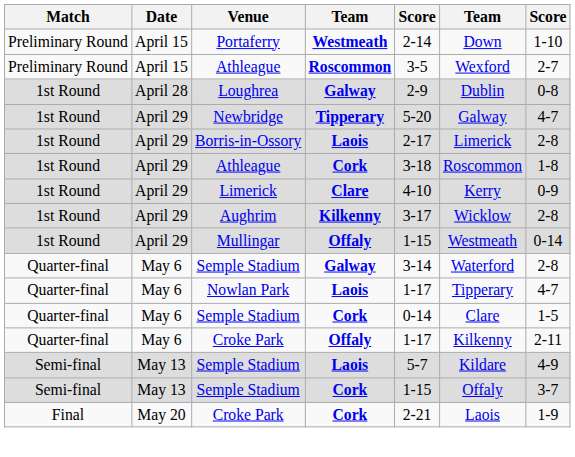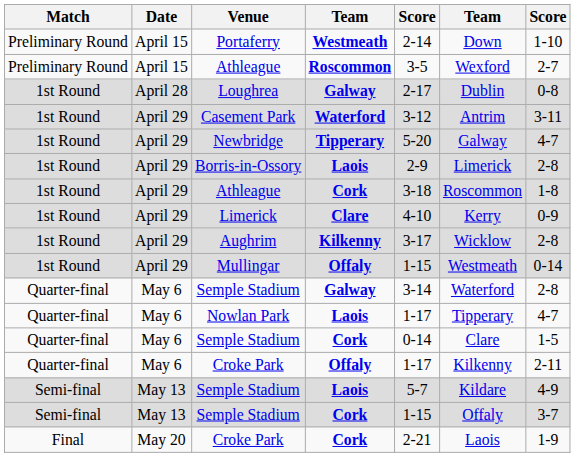 <table class="wikitable">
 <tr>
 <th>Match</th>
 <th>Date</th>
 <th>Venue</th>
 <th>Team</th>
 <th>Score</th>
 <th>Team</th>
 <th>Score</th>
 </tr>
 <tr align="center">
 <td>Preliminary Round</td>
 <td>April 15</td>
 <td><a href='#'>Portaferry</a></td>
 <td><strong><a href='#'>Westmeath</a></strong></td>
 <td>2-14</td>
 <td><a href='#'>Down</a></td>
 <td>1-10</td>
 </tr>
 <tr align="center">
 <td>Preliminary Round</td>
 <td>April 15</td>
 <td><a href='#'>Athleague</a></td>
 <td><strong><a href='#'>Roscommon</a></strong></td>
 <td>3-5</td>
 <td><a href='#'>Wexford</a></td>
 <td>2-7</td>
 </tr>
 <tr align="center" style="background:#dddddd;">
 <td>1st Round</td>
 <td>April 28</td>
 <td><a href='#'>Loughrea</a></td>
 <td><strong><a href='#'>Galway</a></strong></td>
-<td>2-9</td>
+<td>2-17</td>
 <td><a href='#'>Dublin</a></td>
 <td>0-8</td>
+</tr>
+<tr align="center" style="background:#dddddd;">
+<td>1st Round</td>
+<td>April 29</td>
+<td><a href='#'>Casement Park</a></td>
+<td><strong><a href='#'>Waterford</a></strong></td>
+<td>3-12</td>
+<td><a href='#'>Antrim</a></td>
+<td>3-11</td>
 </tr>
 <tr align="center" style="background:#dddddd;">
 <td>1st Round</td>
 <td>April 29</td>
 <td><a href='#'>Newbridge</a></td>
 <td><strong><a href='#'>Tipperary</a></strong></td>
 <td>5-20</td>
 <td><a href='#'>Galway</a></td>
 <td>4-7</td>
 </tr>
 <tr align="center" style="background:#dddddd;">
 <td>1st Round</td>
 <td>April 29</td>
 <td><a href='#'>Borris-in-Ossory</a></td>
 <td><strong><a href='#'>Laois</a></strong></td>
-<td>2-17</td>
+<td>2-9</td>
 <td><a href='#'>Limerick</a></td>
 <td>2-8</td>
 </tr>
 <tr align="center" style="background:#dddddd;">
 <td>1st Round</td>
 <td>April 29</td>
 <td><a href='#'>Athleague</a></td>
 <td><strong><a href='#'>Cork</a></strong></td>
 <td>3-18</td>
 <td><a href='#'>Roscommon</a></td>
 <td>1-8</td>
 </tr>
 <tr align="center" style="background:#dddddd;">
 <td>1st Round</td>
 <td>April 29</td>
 <td><a href='#'>Limerick</a></td>
 <td><strong><a href='#'>Clare</a></strong></td>
 <td>4-10</td>
 <td><a href='#'>Kerry</a></td>
 <td>0-9</td>
 </tr>
 <tr align="center" style="background:#dddddd;">
 <td>1st Round</td>
 <td>April 29</td>
 <td><a href='#'>Aughrim</a></td>
 <td><strong><a href='#'>Kilkenny</a></strong></td>
 <td>3-17</td>
 <td><a href='#'>Wicklow</a></td>
 <td>2-8</td>
 </tr>
 <tr align="center" style="background:#dddddd;">
 <td>1st Round</td>
 <td>April 29</td>
 <td><a href='#'>Mullingar</a></td>
 <td><strong><a href='#'>Offaly</a></strong></td>
 <td>1-15</td>
 <td><a href='#'>Westmeath</a></td>
 <td>0-14</td>
 </tr>
 <tr align="center">
 <td>Quarter-final</td>
 <td>May 6</td>
 <td><a href='#'>Semple Stadium</a></td>
 <td><strong><a href='#'>Galway</a></strong></td>
 <td>3-14</td>
 <td><a href='#'>Waterford</a></td>
 <td>2-8</td>
 </tr>
 <tr align="center">
 <td>Quarter-final</td>
 <td>May 6</td>
 <td><a href='#'>Nowlan Park</a></td>
 <td><strong><a href='#'>Laois</a></strong></td>
 <td>1-17</td>
 <td><a href='#'>Tipperary</a></td>
 <td>4-7</td>
 </tr>
 <tr align="center">
 <td>Quarter-final</td>
 <td>May 6</td>
 <td><a href='#'>Semple Stadium</a></td>
 <td><strong><a href='#'>Cork</a></strong></td>
 <td>0-14</td>
 <td><a href='#'>Clare</a></td>
 <td>1-5</td>
 </tr>
 <tr align="center">
 <td>Quarter-final</td>
 <td>May 6</td>
 <td><a href='#'>Croke Park</a></td>
 <td><strong><a href='#'>Offaly</a></strong></td>
 <td>1-17</td>
 <td><a href='#'>Kilkenny</a></td>
 <td>2-11</td>
 </tr>
 <tr align="center" style="background:#dddddd;">
 <td>Semi-final</td>
 <td>May 13</td>
 <td><a href='#'>Semple Stadium</a></td>
 <td><strong><a href='#'>Laois</a></strong></td>
 <td>5-7</td>
 <td><a href='#'>Kildare</a></td>
 <td>4-9</td>
 </tr>
 <tr align="center" style="background:#dddddd;">
 <td>Semi-final</td>
 <td>May 13</td>
 <td><a href='#'>Semple Stadium</a></td>
 <td><strong><a href='#'>Cork</a></strong></td>
 <td>1-15</td>
 <td><a href='#'>Offaly</a></td>
 <td>3-7</td>
 </tr>
 <tr align="center">
 <td>Final</td>
 <td>May 20</td>
 <td><a href='#'>Croke Park</a></td>
 <td><strong><a href='#'>Cork</a></strong></td>
 <td>2-21</td>
 <td><a href='#'>Laois</a></td>
 <td>1-9</td>
 </tr>
 </table>
